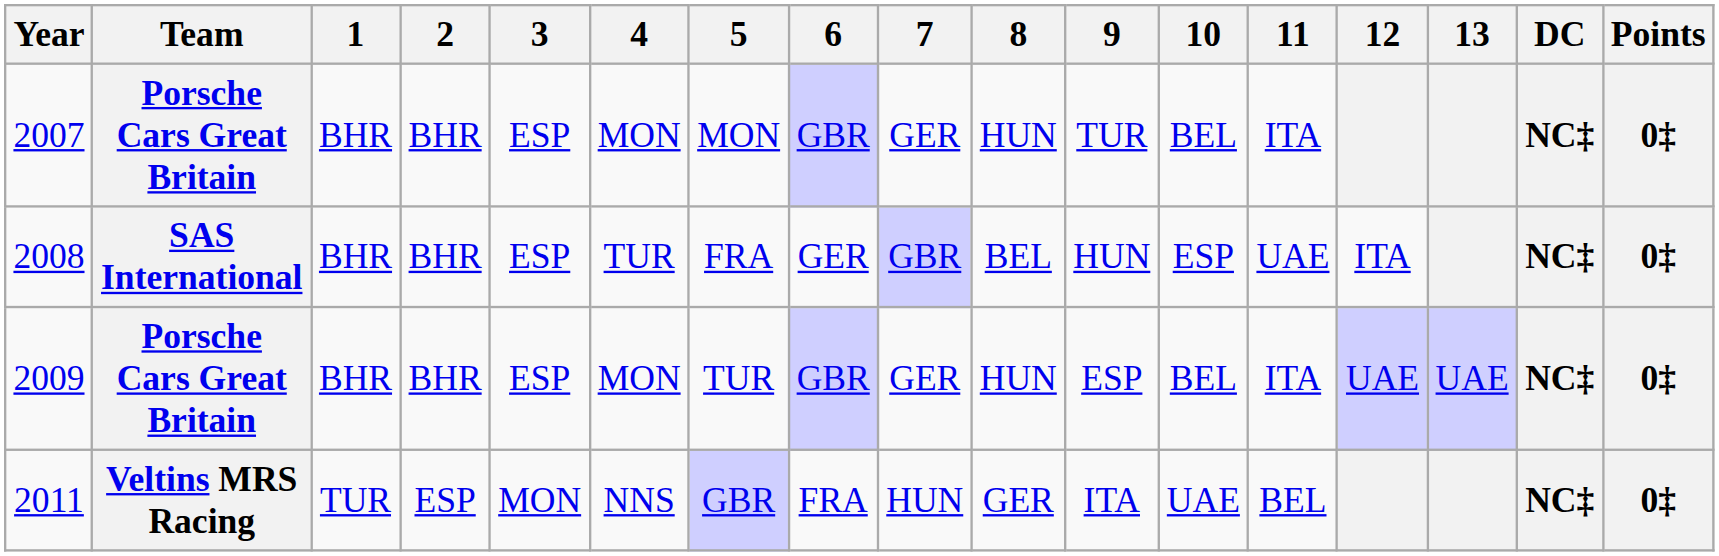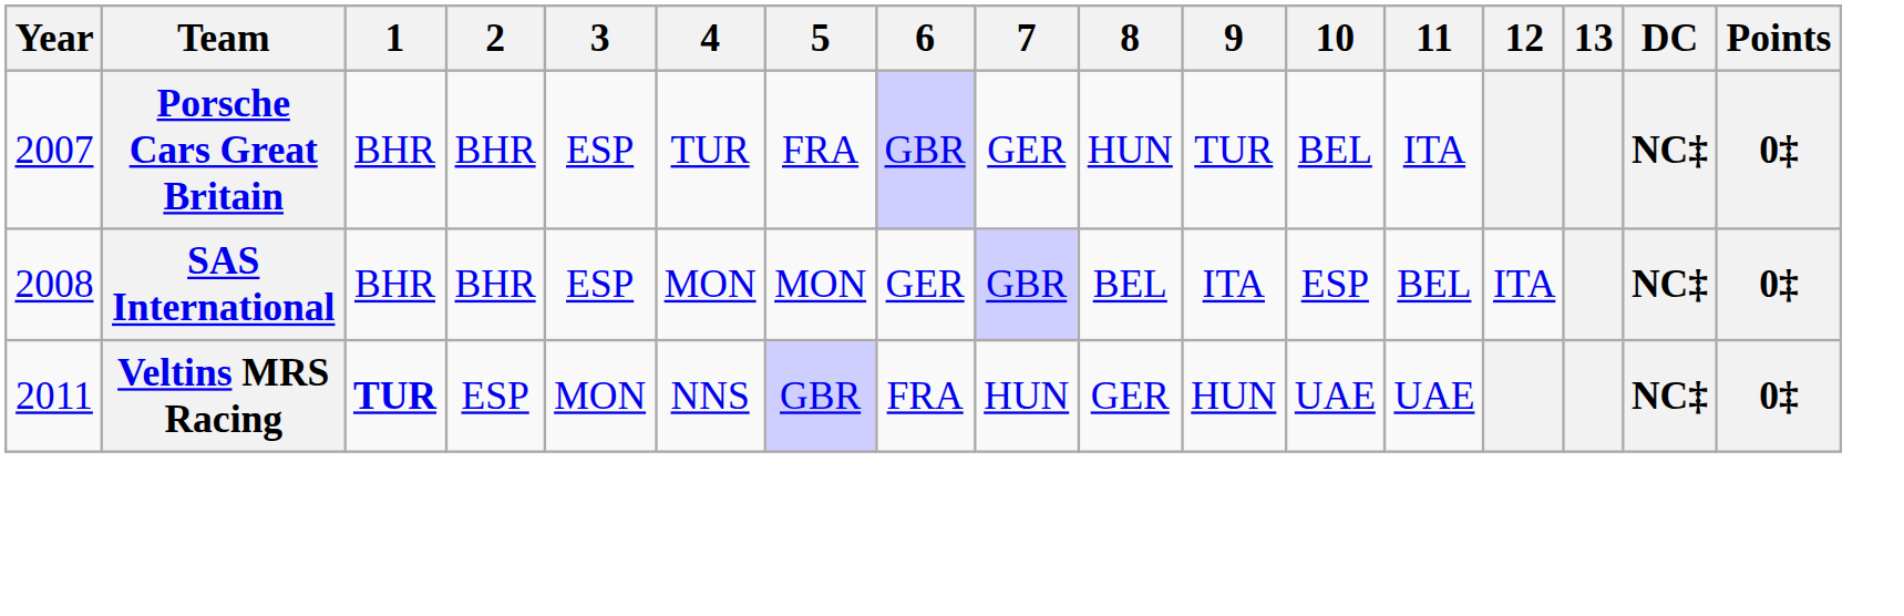 <table class="wikitable" style="text-align:center; font-size:95%">
 <tr>
 <th>Year</th>
 <th>Team</th>
 <th>1</th>
 <th>2</th>
 <th>3</th>
 <th>4</th>
 <th>5</th>
 <th>6</th>
 <th>7</th>
 <th>8</th>
 <th>9</th>
 <th>10</th>
 <th>11</th>
 <th>12</th>
 <th>13</th>
 <th>DC</th>
 <th>Points</th>
 </tr>
 <tr>
 <td><a href='#'>2007</a></td>
 <th><a href='#'>Porsche Cars Great Britain</a></th>
 <td><a href='#'>BHR</a></td>
 <td><a href='#'>BHR</a></td>
 <td><a href='#'>ESP</a></td>
-<td><a href='#'>MON</a></td>
-<td><a href='#'>MON</a></td>
+<td><a href='#'>TUR</a></td>
+<td><a href='#'>FRA</a></td>
 <td style="background:#CFCFFF;"><a href='#'>GBR</a><br></td>
 <td><a href='#'>GER</a></td>
 <td><a href='#'>HUN</a></td>
 <td><a href='#'>TUR</a></td>
 <td><a href='#'>BEL</a></td>
 <td><a href='#'>ITA</a></td>
 <th></th>
 <th></th>
 <th>NC‡</th>
 <th>0‡</th>
 </tr>
 <tr>
 <td><a href='#'>2008</a></td>
 <th><a href='#'>SAS International</a></th>
 <td><a href='#'>BHR</a></td>
 <td><a href='#'>BHR</a></td>
 <td><a href='#'>ESP</a></td>
-<td><a href='#'>TUR</a></td>
-<td><a href='#'>FRA</a></td>
+<td><a href='#'>MON</a></td>
+<td><a href='#'>MON</a></td>
 <td><a href='#'>GER</a></td>
 <td style="background:#CFCFFF;"><a href='#'>GBR</a><br></td>
 <td><a href='#'>BEL</a></td>
-<td><a href='#'>HUN</a></td>
+<td><a href='#'>ITA</a></td>
 <td><a href='#'>ESP</a></td>
-<td><a href='#'>UAE</a></td>
+<td><a href='#'>BEL</a></td>
 <td><a href='#'>ITA</a></td>
 <th></th>
 <th>NC‡</th>
 <th>0‡</th>
 </tr>
 <tr>
-<td><a href='#'>2009</a></td>
-<th><a href='#'>Porsche Cars Great Britain</a></th>
-<td><a href='#'>BHR</a></td>
-<td><a href='#'>BHR</a></td>
-<td><a href='#'>ESP</a></td>
-<td><a href='#'>MON</a></td>
-<td><a href='#'>TUR</a></td>
-<td style="background:#CFCFFF;"><a href='#'>GBR</a><br></td>
-<td><a href='#'>GER</a></td>
-<td><a href='#'>HUN</a></td>
-<td><a href='#'>ESP</a></td>
-<td><a href='#'>BEL</a></td>
-<td><a href='#'>ITA</a></td>
-<td style="background:#CFCFFF;"><a href='#'>UAE</a><br></td>
-<td style="background:#CFCFFF;"><a href='#'>UAE</a><br></td>
-<th>NC‡</th>
-<th>0‡</th>
-</tr>
-<tr>
 <td><a href='#'>2011</a></td>
 <th><a href='#'>Veltins</a> MRS Racing</th>
-<td><a href='#'>TUR</a></td>
+<td><strong><a href='#'>TUR</a></strong></td>
 <td><a href='#'>ESP</a></td>
 <td><a href='#'>MON</a></td>
 <td><a href='#'>NNS</a></td>
 <td style="background:#CFCFFF;"><a href='#'>GBR</a><br></td>
 <td><a href='#'>FRA</a></td>
 <td><a href='#'>HUN</a></td>
 <td><a href='#'>GER</a></td>
-<td><a href='#'>ITA</a></td>
+<td><a href='#'>HUN</a></td>
 <td><a href='#'>UAE</a></td>
-<td><a href='#'>BEL</a></td>
+<td><a href='#'>UAE</a></td>
 <th></th>
 <th></th>
 <th>NC‡</th>
 <th>0‡</th>
 </tr>
 </table>
